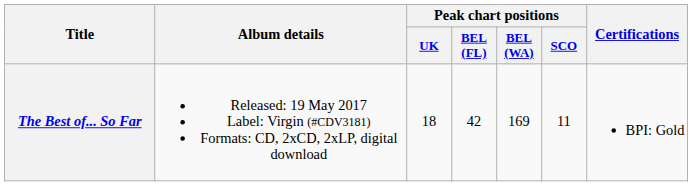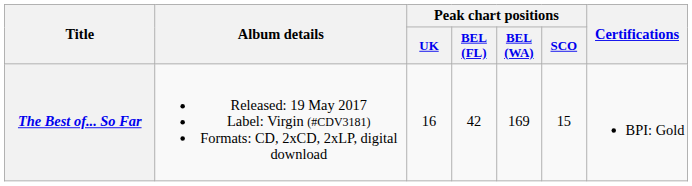 <table class="wikitable plainrowheaders" style="text-align:center;">
 <tr>
 <th scope="col" rowspan="2" style="width:10em;">Title</th>
 <th scope="col" rowspan="2" style="width:17em;">Album details</th>
 <th scope="col" colspan="4">Peak chart positions</th>
 <th scope="col" rowspan="2"><a href='#'>Certifications</a></th>
 </tr>
 <tr>
 <th scope="col" style="width:3em;font-size:90%;"><a href='#'>UK</a><br></th>
 <th scope="col" style="width:3em;font-size:90%;"><a href='#'>BEL<br>(FL)</a><br></th>
 <th scope="col" style="width:3em;font-size:90%;"><a href='#'>BEL<br>(WA)</a><br></th>
 <th scope="col" style="width:3em;font-size:90%;"><a href='#'>SCO</a><br></th>
 </tr>
 <tr>
 <th scope="row"><em><a href='#'>The Best of... So Far</a></em></th>
 <td><br><ul><li>Released: 19 May 2017</li><li>Label: Virgin <small>(#CDV3181)</small></li><li>Formats: CD, 2xCD, 2xLP, digital download</li></ul></td>
-<td>18</td>
+<td>16</td>
 <td>42</td>
 <td>169</td>
-<td>11</td>
+<td>15</td>
 <td><br><ul><li>BPI: Gold</li></ul></td>
 </tr>
 </table>
